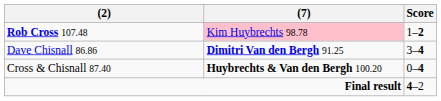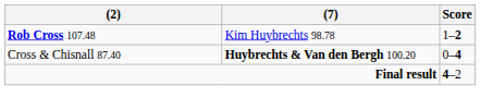 <table class="wikitable">
 <tr>
 <th width=270> (2)</th>
 <th width=270><strong></strong> (7)</th>
 <th>Score</th>
 </tr>
 <tr>
 <td><strong><a href='#'>Rob Cross</a></strong> <small><span>107.48</span></small></td>
-<td style="background: pink;"><a href='#'>Kim Huybrechts</a> <small>98.78<span></span></small></td>
+<td><a href='#'>Kim Huybrechts</a> <small>98.78<span></span></small></td>
 <td>1–<strong>2</strong></td>
-</tr>
-<tr>
-<td><a href='#'>Dave Chisnall</a> <small><span>86.86</span></small></td>
-<td><strong><a href='#'>Dimitri Van den Bergh</a></strong> <small><span>91.25</span></small></td>
-<td>3–<strong>4</strong></td>
 </tr>
 <tr>
 <td>Cross & Chisnall <small><span>87.40</span></small></td>
 <td><strong>Huybrechts & Van den Bergh</strong> <small><span>100.20</span></small></td>
 <td>0–<strong>4</strong></td>
 </tr>
 <tr>
 <td colspan="2" align="right"><strong>Final result</strong></td>
 <td><strong>4</strong>–2</td>
 </tr>
 </table>
